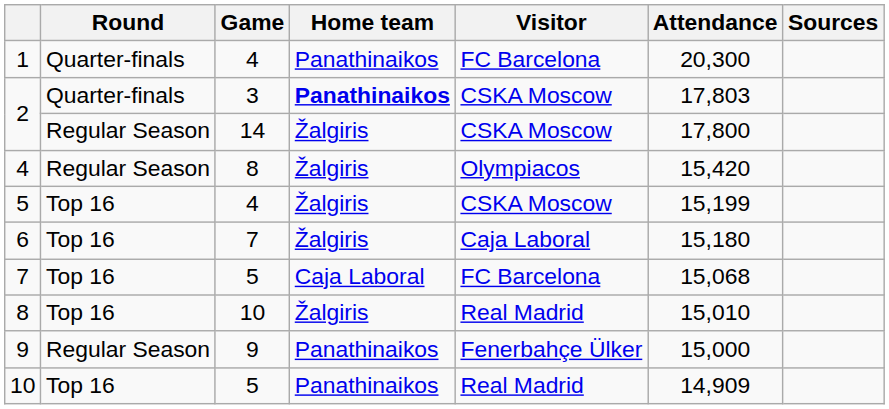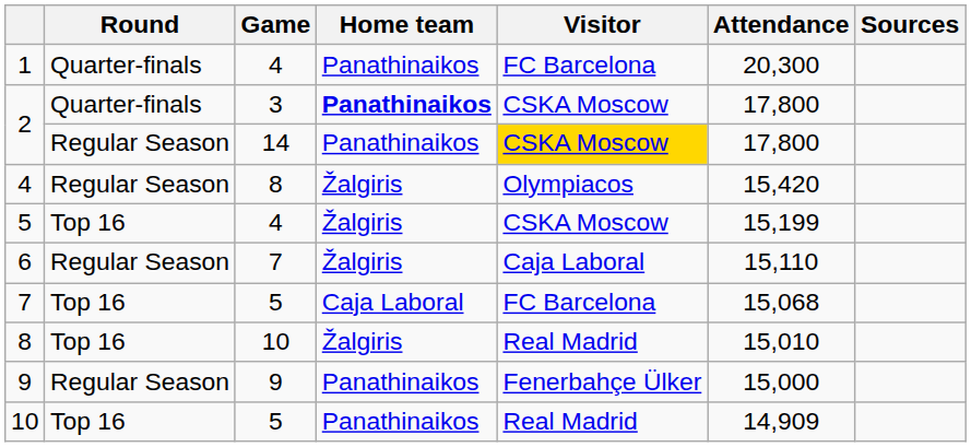 <table class="wikitable" style="text-align:center">
 <tr>
 <th></th>
 <th>Round</th>
 <th>Game</th>
 <th>Home team</th>
 <th>Visitor</th>
 <th>Attendance</th>
 <th>Sources</th>
 </tr>
 <tr>
 <td align="centre">1</td>
 <td align="left">Quarter-finals</td>
 <td>4</td>
 <td align="left"> <a href='#'>Panathinaikos</a></td>
 <td align="left"> <a href='#'>FC Barcelona</a></td>
 <td align="centre">20,300</td>
 <td></td>
 </tr>
 <tr>
 <td align="centre" rowspan="2">2</td>
 <td align="left">Quarter-finals</td>
 <td>3</td>
 <td align="left"><strong> <a href='#'>Panathinaikos</a></strong></td>
 <td align="left"> <a href='#'>CSKA Moscow</a></td>
-<td align="centre">17,803</td>
+<td align="centre">17,800</td>
 <td></td>
 </tr>
 <tr>
 <td align="left">Regular Season</td>
 <td>14</td>
-<td align="left"> <a href='#'>Žalgiris</a></td>
-<td align="left"> <a href='#'>CSKA Moscow</a></td>
+<td align="left"> <a href='#'>Panathinaikos</a></td>
+<td align="left" style="background: gold;"> <a href='#'>CSKA Moscow</a></td>
 <td align="centre">17,800</td>
 <td align="centre"></td>
 </tr>
 <tr>
 <td align="centre">4</td>
 <td align="left">Regular Season</td>
 <td>8</td>
 <td align="left"> <a href='#'>Žalgiris</a></td>
 <td align="left"> <a href='#'>Olympiacos</a></td>
 <td align="centre">15,420</td>
 <td align="centre"></td>
 </tr>
 <tr>
 <td align="centre">5</td>
 <td align="left">Top 16</td>
 <td>4</td>
 <td align="left"> <a href='#'>Žalgiris</a></td>
 <td align="left"> <a href='#'>CSKA Moscow</a></td>
 <td align="centre">15,199</td>
 <td align="centre"></td>
 </tr>
 <tr>
 <td align="centre">6</td>
-<td align="left">Top 16</td>
+<td align="left">Regular Season</td>
 <td>7</td>
 <td align="left"> <a href='#'>Žalgiris</a></td>
 <td align="left"> <a href='#'>Caja Laboral</a></td>
-<td align="centre">15,180</td>
+<td align="centre">15,110</td>
 <td align="centre"></td>
 </tr>
 <tr>
 <td align="centre">7</td>
 <td align="left">Top 16</td>
 <td>5</td>
 <td align="left"> <a href='#'>Caja Laboral</a></td>
 <td align="left"> <a href='#'>FC Barcelona</a></td>
 <td align="centre">15,068</td>
 <td align="centre"></td>
 </tr>
 <tr>
 <td align="centre">8</td>
 <td align="left">Top 16</td>
 <td>10</td>
 <td align="left"> <a href='#'>Žalgiris</a></td>
 <td align="left"> <a href='#'>Real Madrid</a></td>
 <td align="centre">15,010</td>
 <td align="centre"></td>
 </tr>
 <tr>
 <td align="centre">9</td>
 <td align="left">Regular Season</td>
 <td>9</td>
 <td align="left"> <a href='#'>Panathinaikos</a></td>
 <td align="left"> <a href='#'>Fenerbahçe Ülker</a></td>
 <td align="centre">15,000</td>
 <td align="centre"></td>
 </tr>
 <tr>
 <td align="centre">10</td>
 <td align="left">Top 16</td>
 <td>5</td>
 <td align="left"> <a href='#'>Panathinaikos</a></td>
 <td align="left"> <a href='#'>Real Madrid</a></td>
 <td align="centre">14,909</td>
 <td align="centre"></td>
 </tr>
 </table>
